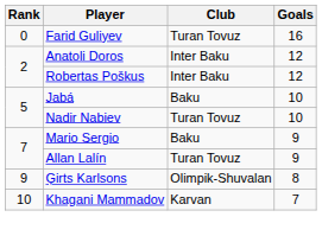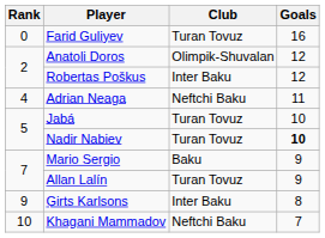 <table class="wikitable" style="text-align:center">
 <tr>
 <th>Rank</th>
 <th>Player</th>
 <th>Club</th>
 <th>Goals</th>
 </tr>
 <tr>
 <td>0</td>
 <td align="left"><a href='#'>Farid Guliyev</a></td>
 <td align="left">Turan Tovuz</td>
 <td>16</td>
 </tr>
 <tr>
 <td rowspan="2">2</td>
 <td align="left"><a href='#'>Anatoli Doros</a></td>
-<td align="left">Inter Baku</td>
+<td align="left">Olimpik-Shuvalan</td>
 <td>12</td>
 </tr>
 <tr>
 <td align="left"><a href='#'>Robertas Poškus</a></td>
 <td align="left">Inter Baku</td>
 <td>12</td>
 </tr>
 <tr>
+<td>4</td>
+<td align="left"><a href='#'>Adrian Neaga</a></td>
+<td align="left">Neftchi Baku</td>
+<td>11</td>
+</tr>
+<tr>
 <td rowspan="2">5</td>
 <td align="left"><a href='#'>Jabá</a></td>
-<td align="left">Baku</td>
+<td align="left">Turan Tovuz</td>
 <td>10</td>
 </tr>
 <tr>
 <td align="left"><a href='#'>Nadir Nabiev</a></td>
 <td align="left">Turan Tovuz</td>
-<td>10</td>
+<td><strong>10</strong></td>
 </tr>
 <tr>
 <td rowspan="2">7</td>
 <td align="left"><a href='#'>Mario Sergio</a></td>
 <td align="left">Baku</td>
 <td>9</td>
 </tr>
 <tr>
 <td align="left"><a href='#'>Allan Lalín</a></td>
 <td align="left">Turan Tovuz</td>
 <td>9</td>
 </tr>
 <tr>
 <td>9</td>
 <td align="left"><a href='#'>Ģirts Karlsons</a></td>
-<td align="left">Olimpik-Shuvalan</td>
+<td align="left">Inter Baku</td>
 <td>8</td>
 </tr>
 <tr>
 <td>10</td>
 <td align="left"><a href='#'>Khagani Mammadov</a></td>
-<td align="left">Karvan</td>
+<td align="left">Neftchi Baku</td>
 <td>7</td>
 </tr>
 </table>
